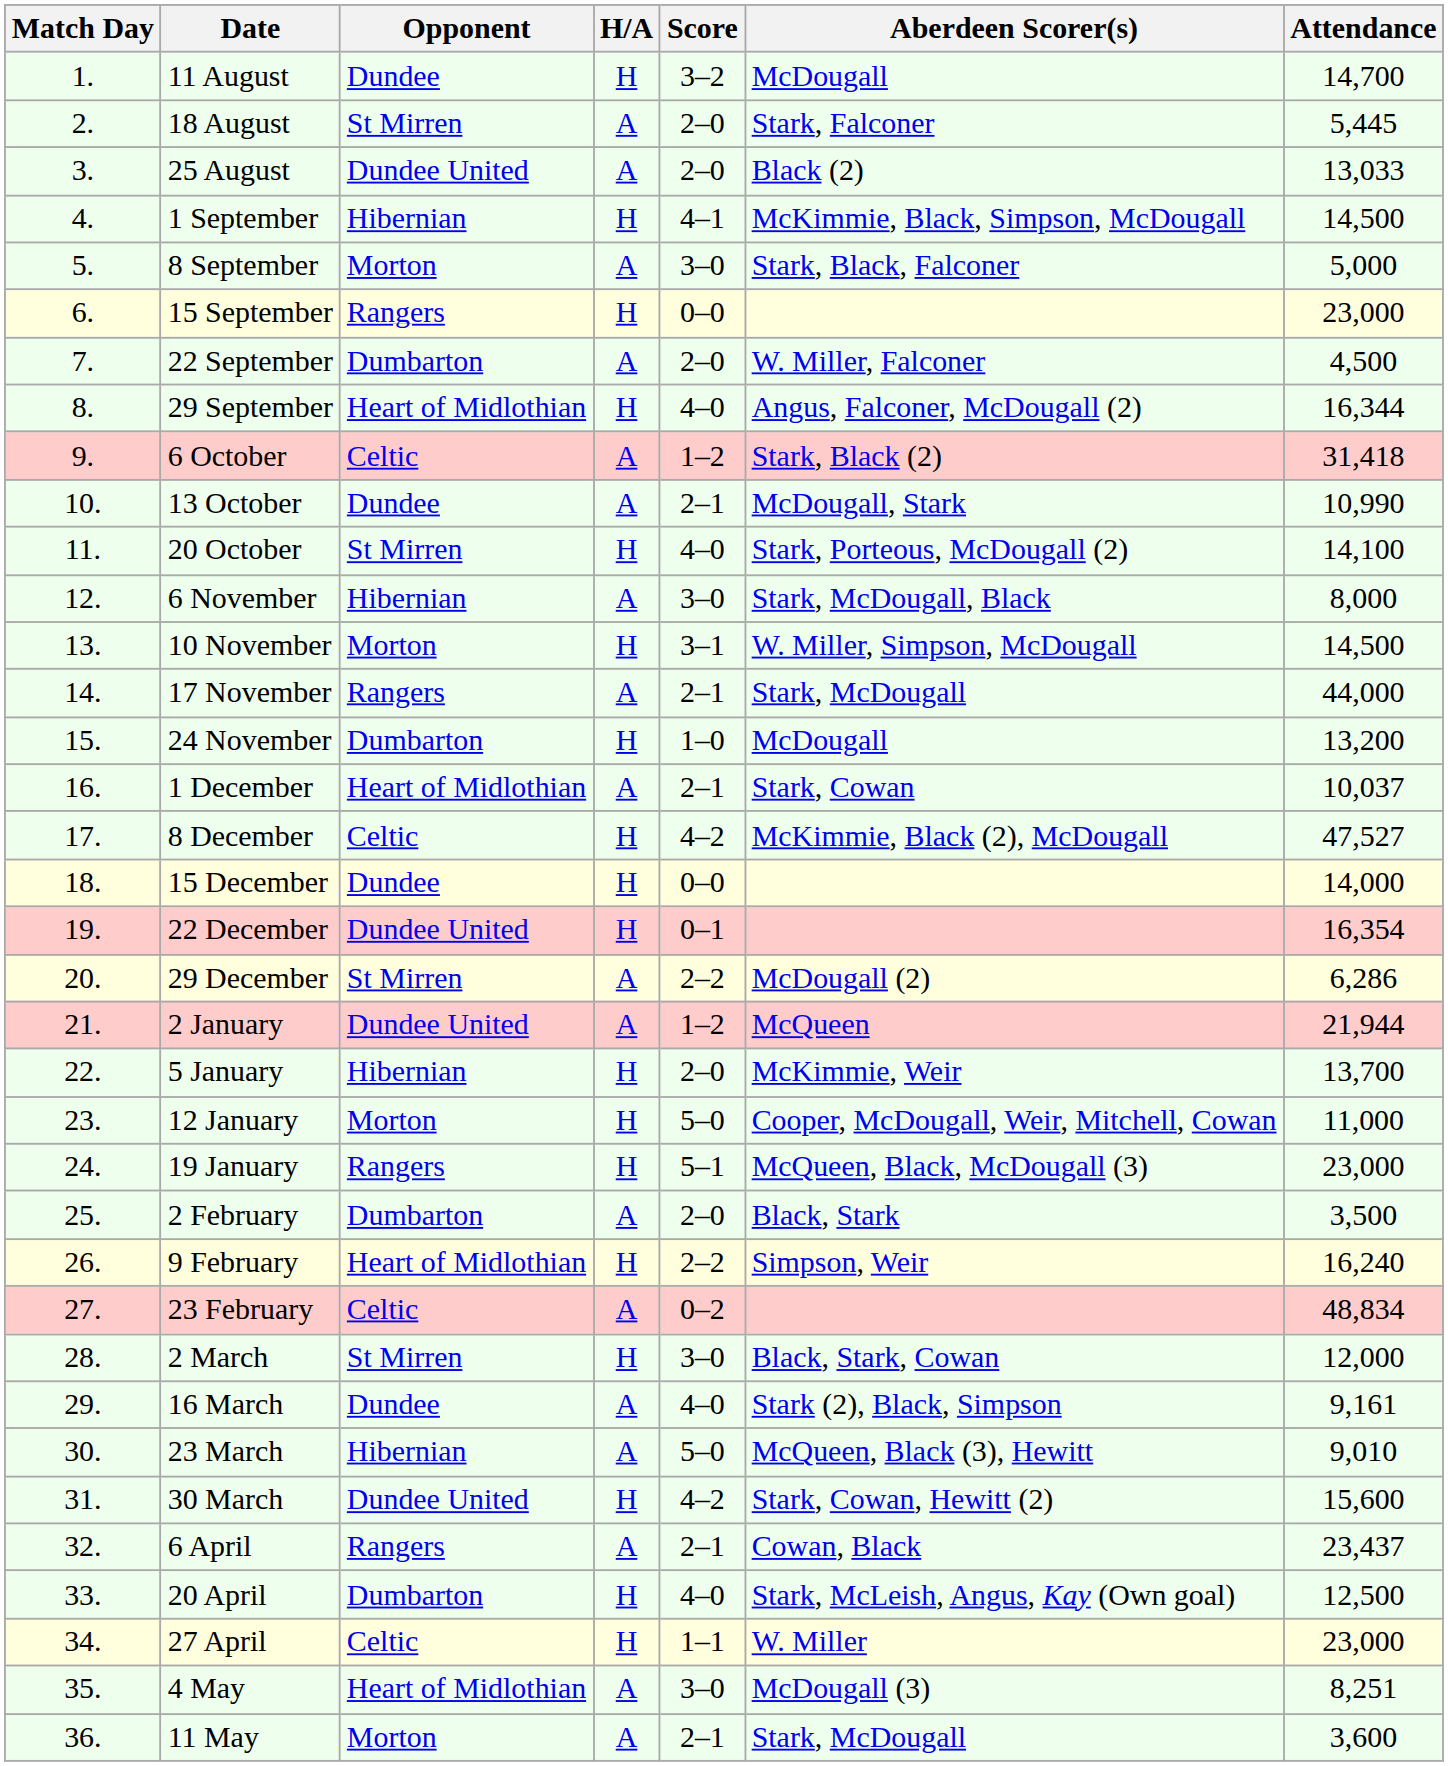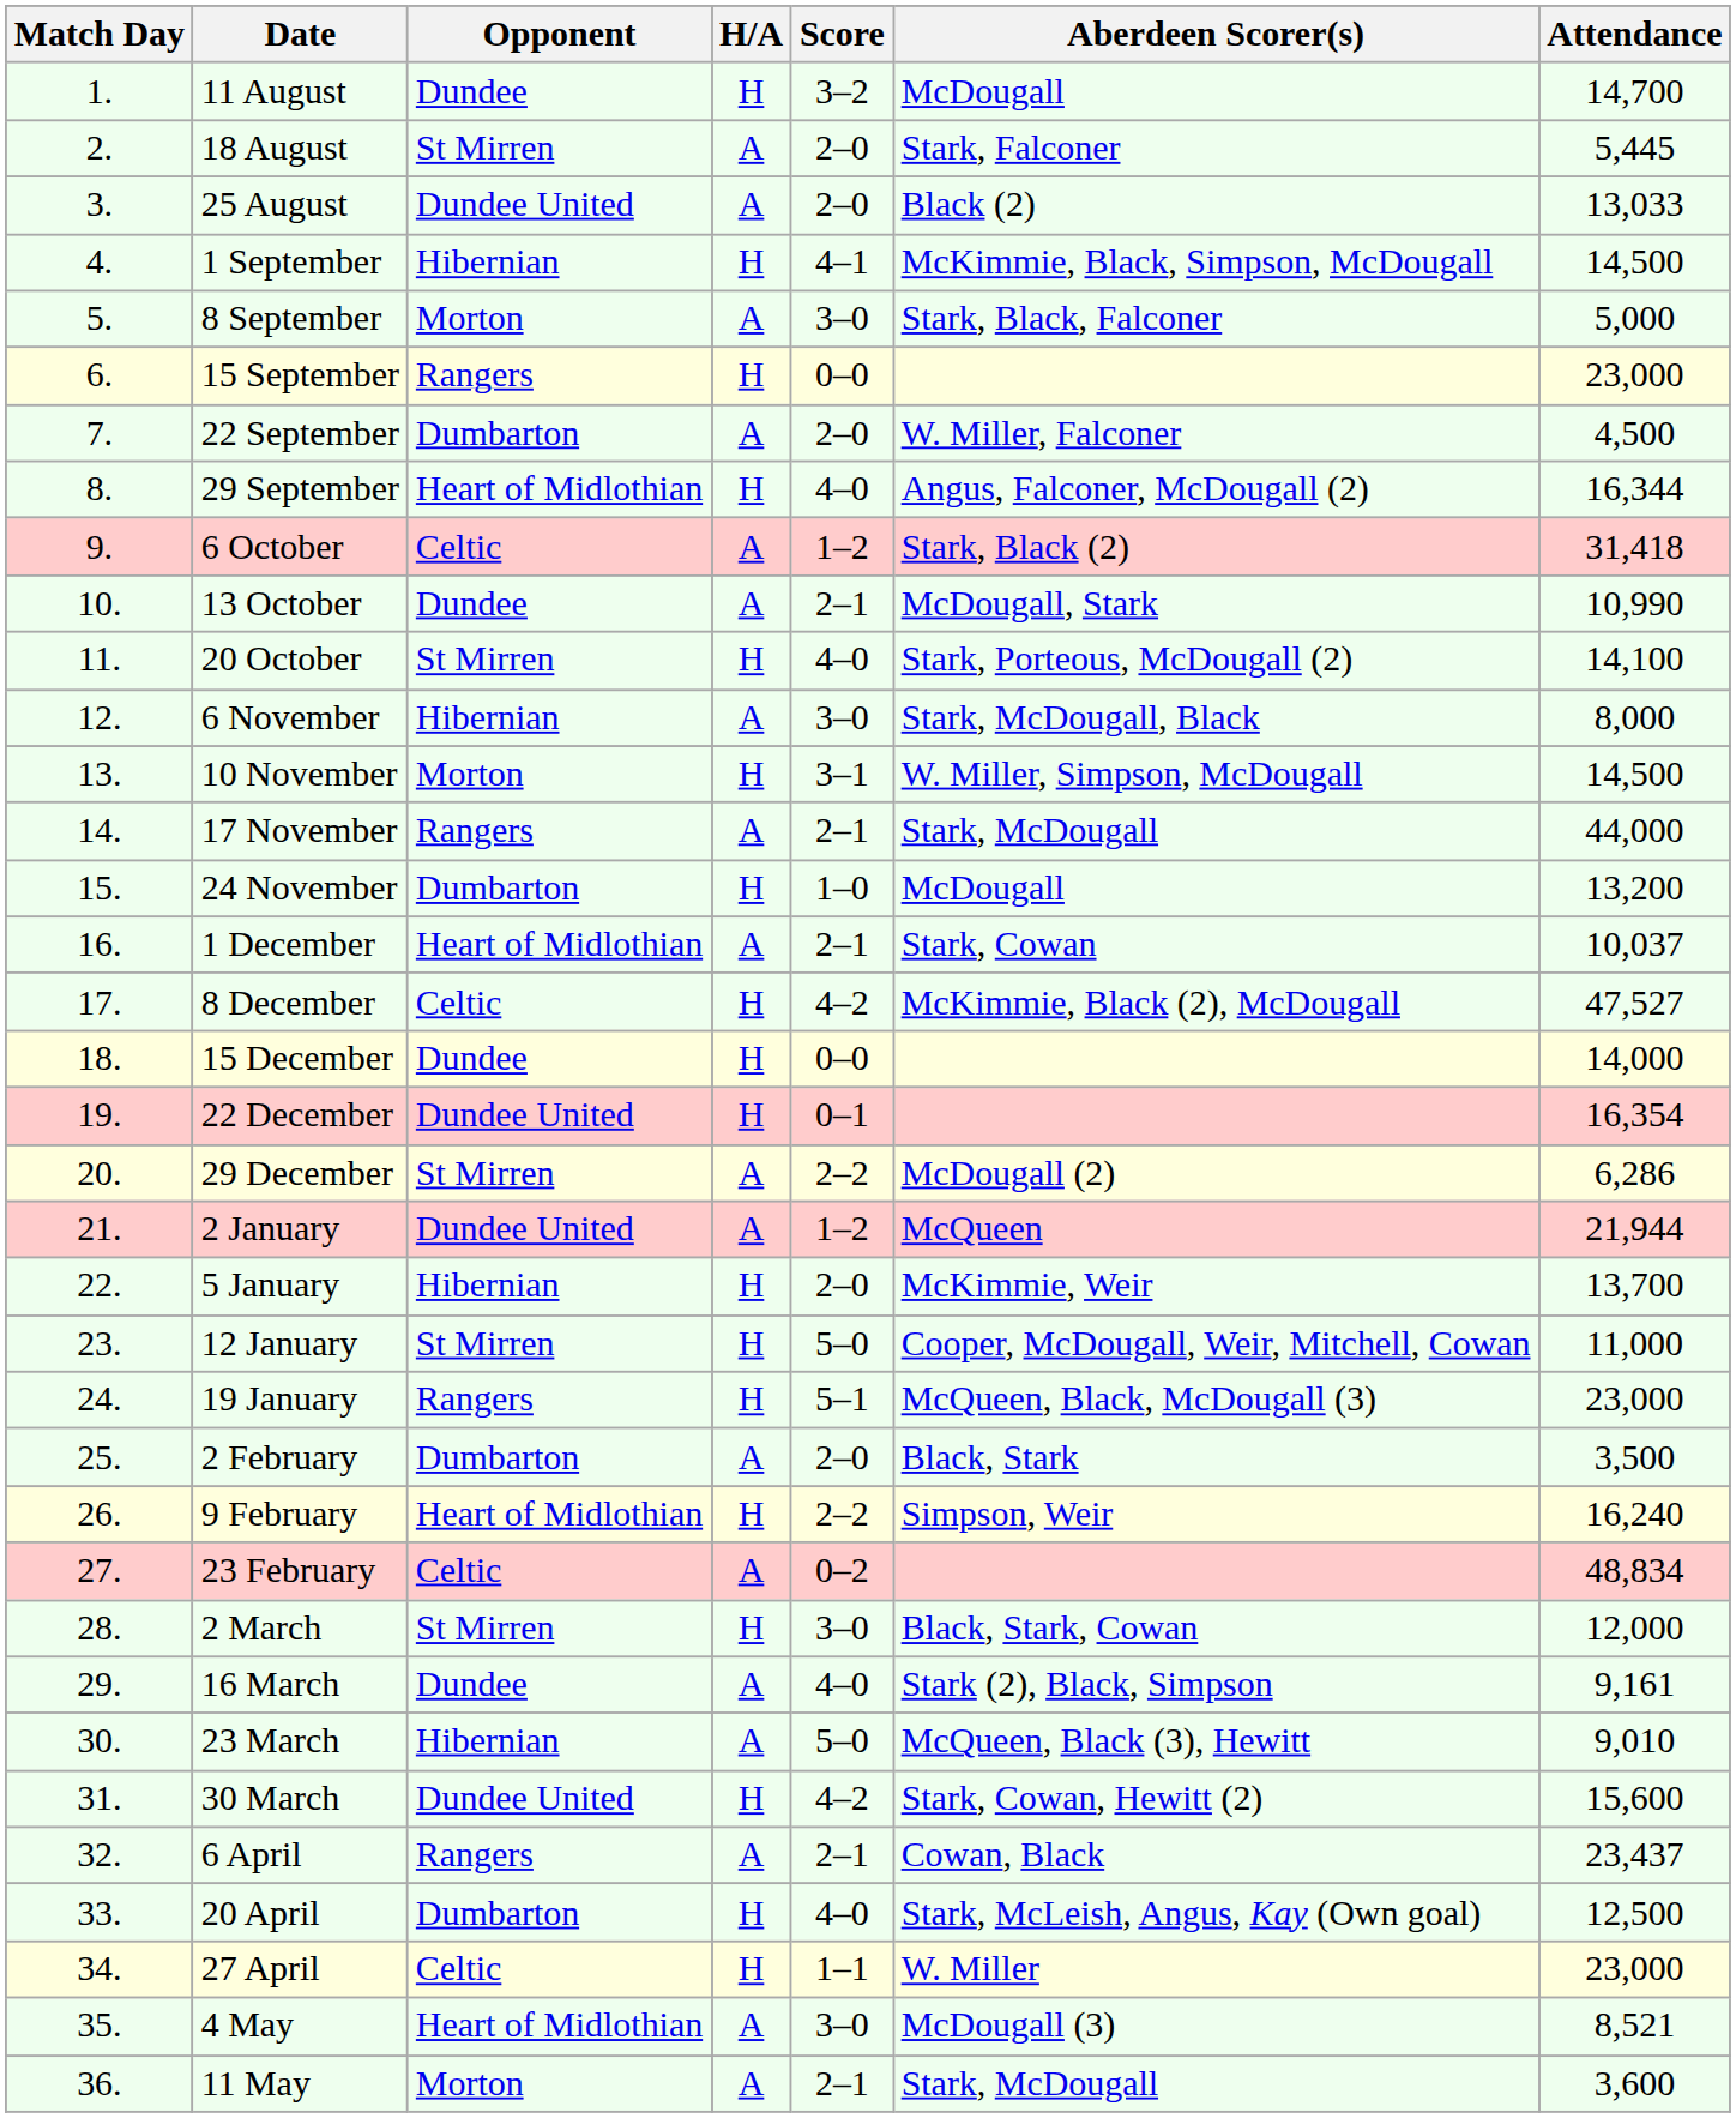 <table class="wikitable" style="text-align:center">
 <tr>
 <th>Match Day</th>
 <th>Date</th>
 <th>Opponent</th>
 <th>H/A</th>
 <th>Score</th>
 <th>Aberdeen Scorer(s)</th>
 <th>Attendance</th>
 </tr>
 <tr bgcolor=#EEFFEE>
 <td>1.</td>
 <td align=left>11 August</td>
 <td align=left><a href='#'>Dundee</a></td>
 <td><a href='#'>H</a></td>
 <td>3–2</td>
 <td align=left><a href='#'>McDougall</a></td>
 <td>14,700</td>
 </tr>
 <tr bgcolor=#EEFFEE>
 <td>2.</td>
 <td align=left>18 August</td>
 <td align=left><a href='#'>St Mirren</a></td>
 <td><a href='#'>A</a></td>
 <td>2–0</td>
 <td align=left><a href='#'>Stark</a>, <a href='#'>Falconer</a></td>
 <td>5,445</td>
 </tr>
 <tr bgcolor=#EEFFEE>
 <td>3.</td>
 <td align=left>25 August</td>
 <td align=left><a href='#'>Dundee United</a></td>
 <td><a href='#'>A</a></td>
 <td>2–0</td>
 <td align=left><a href='#'>Black</a> (2)</td>
 <td>13,033</td>
 </tr>
 <tr bgcolor=#EEFFEE>
 <td>4.</td>
 <td align=left>1 September</td>
 <td align=left><a href='#'>Hibernian</a></td>
 <td><a href='#'>H</a></td>
 <td>4–1</td>
 <td align=left><a href='#'>McKimmie</a>, <a href='#'>Black</a>, <a href='#'>Simpson</a>, <a href='#'>McDougall</a></td>
 <td>14,500</td>
 </tr>
 <tr bgcolor=#EEFFEE>
 <td>5.</td>
 <td align=left>8 September</td>
 <td align=left><a href='#'>Morton</a></td>
 <td><a href='#'>A</a></td>
 <td>3–0</td>
 <td align=left><a href='#'>Stark</a>, <a href='#'>Black</a>, <a href='#'>Falconer</a></td>
 <td>5,000</td>
 </tr>
 <tr bgcolor=#FFFFDD>
 <td>6.</td>
 <td align=left>15 September</td>
 <td align=left><a href='#'>Rangers</a></td>
 <td><a href='#'>H</a></td>
 <td>0–0</td>
 <td align=left></td>
 <td>23,000</td>
 </tr>
 <tr bgcolor=#EEFFEE>
 <td>7.</td>
 <td align=left>22 September</td>
 <td align=left><a href='#'>Dumbarton</a></td>
 <td><a href='#'>A</a></td>
 <td>2–0</td>
 <td align=left><a href='#'>W. Miller</a>, <a href='#'>Falconer</a></td>
 <td>4,500</td>
 </tr>
 <tr bgcolor=#EEFFEE>
 <td>8.</td>
 <td align=left>29 September</td>
 <td align=left><a href='#'>Heart of Midlothian</a></td>
 <td><a href='#'>H</a></td>
 <td>4–0</td>
 <td align=left><a href='#'>Angus</a>, <a href='#'>Falconer</a>, <a href='#'>McDougall</a> (2)</td>
 <td>16,344</td>
 </tr>
 <tr bgcolor=#FFCCCC>
 <td>9.</td>
 <td align=left>6 October</td>
 <td align=left><a href='#'>Celtic</a></td>
 <td><a href='#'>A</a></td>
 <td>1–2</td>
 <td align=left><a href='#'>Stark</a>, <a href='#'>Black</a> (2)</td>
 <td>31,418</td>
 </tr>
 <tr bgcolor=#EEFFEE>
 <td>10.</td>
 <td align=left>13 October</td>
 <td align=left><a href='#'>Dundee</a></td>
 <td><a href='#'>A</a></td>
 <td>2–1</td>
 <td align=left><a href='#'>McDougall</a>, <a href='#'>Stark</a></td>
 <td>10,990</td>
 </tr>
 <tr bgcolor=#EEFFEE>
 <td>11.</td>
 <td align=left>20 October</td>
 <td align=left><a href='#'>St Mirren</a></td>
 <td><a href='#'>H</a></td>
 <td>4–0</td>
 <td align=left><a href='#'>Stark</a>, <a href='#'>Porteous</a>, <a href='#'>McDougall</a> (2)</td>
 <td>14,100</td>
 </tr>
 <tr bgcolor=#EEFFEE>
 <td>12.</td>
 <td align=left>6 November</td>
 <td align=left><a href='#'>Hibernian</a></td>
 <td><a href='#'>A</a></td>
 <td>3–0</td>
 <td align=left><a href='#'>Stark</a>, <a href='#'>McDougall</a>, <a href='#'>Black</a></td>
 <td>8,000</td>
 </tr>
 <tr bgcolor=#EEFFEE>
 <td>13.</td>
 <td align=left>10 November</td>
 <td align=left><a href='#'>Morton</a></td>
 <td><a href='#'>H</a></td>
 <td>3–1</td>
 <td align=left><a href='#'>W. Miller</a>, <a href='#'>Simpson</a>, <a href='#'>McDougall</a></td>
 <td>14,500</td>
 </tr>
 <tr bgcolor=#EEFFEE>
 <td>14.</td>
 <td align=left>17 November</td>
 <td align=left><a href='#'>Rangers</a></td>
 <td><a href='#'>A</a></td>
 <td>2–1</td>
 <td align=left><a href='#'>Stark</a>, <a href='#'>McDougall</a></td>
 <td>44,000</td>
 </tr>
 <tr bgcolor=#EEFFEE>
 <td>15.</td>
 <td align=left>24 November</td>
 <td align=left><a href='#'>Dumbarton</a></td>
 <td><a href='#'>H</a></td>
 <td>1–0</td>
 <td align=left><a href='#'>McDougall</a></td>
 <td>13,200</td>
 </tr>
 <tr bgcolor=#EEFFEE>
 <td>16.</td>
 <td align=left>1 December</td>
 <td align=left><a href='#'>Heart of Midlothian</a></td>
 <td><a href='#'>A</a></td>
 <td>2–1</td>
 <td align=left><a href='#'>Stark</a>, <a href='#'>Cowan</a></td>
 <td>10,037</td>
 </tr>
 <tr bgcolor=#EEFFEE>
 <td>17.</td>
 <td align=left>8 December</td>
 <td align=left><a href='#'>Celtic</a></td>
 <td><a href='#'>H</a></td>
 <td>4–2</td>
 <td align=left><a href='#'>McKimmie</a>, <a href='#'>Black</a> (2), <a href='#'>McDougall</a></td>
 <td>47,527</td>
 </tr>
 <tr bgcolor=#FFFFDD>
 <td>18.</td>
 <td align=left>15 December</td>
 <td align=left><a href='#'>Dundee</a></td>
 <td><a href='#'>H</a></td>
 <td>0–0</td>
 <td align=left></td>
 <td>14,000</td>
 </tr>
 <tr bgcolor=#FFCCCC>
 <td>19.</td>
 <td align=left>22 December</td>
 <td align=left><a href='#'>Dundee United</a></td>
 <td><a href='#'>H</a></td>
 <td>0–1</td>
 <td align=left></td>
 <td>16,354</td>
 </tr>
 <tr bgcolor=#FFFFDD>
 <td>20.</td>
 <td align=left>29 December</td>
 <td align=left><a href='#'>St Mirren</a></td>
 <td><a href='#'>A</a></td>
 <td>2–2</td>
 <td align=left><a href='#'>McDougall</a> (2)</td>
 <td>6,286</td>
 </tr>
 <tr bgcolor=#FFCCCC>
 <td>21.</td>
 <td align=left>2 January</td>
 <td align=left><a href='#'>Dundee United</a></td>
 <td><a href='#'>A</a></td>
 <td>1–2</td>
 <td align=left><a href='#'>McQueen</a></td>
 <td>21,944</td>
 </tr>
 <tr bgcolor=#EEFFEE>
 <td>22.</td>
 <td align=left>5 January</td>
 <td align=left><a href='#'>Hibernian</a></td>
 <td><a href='#'>H</a></td>
 <td>2–0</td>
 <td align=left><a href='#'>McKimmie</a>, <a href='#'>Weir</a></td>
 <td>13,700</td>
 </tr>
 <tr bgcolor=#EEFFEE>
 <td>23.</td>
 <td align=left>12 January</td>
-<td align=left><a href='#'>Morton</a></td>
+<td align=left><a href='#'>St Mirren</a></td>
 <td><a href='#'>H</a></td>
 <td>5–0</td>
 <td align=left><a href='#'>Cooper</a>, <a href='#'>McDougall</a>, <a href='#'>Weir</a>, <a href='#'>Mitchell</a>, <a href='#'>Cowan</a></td>
 <td>11,000</td>
 </tr>
 <tr bgcolor=#EEFFEE>
 <td>24.</td>
 <td align=left>19 January</td>
 <td align=left><a href='#'>Rangers</a></td>
 <td><a href='#'>H</a></td>
 <td>5–1</td>
 <td align=left><a href='#'>McQueen</a>, <a href='#'>Black</a>, <a href='#'>McDougall</a> (3)</td>
 <td>23,000</td>
 </tr>
 <tr bgcolor=#EEFFEE>
 <td>25.</td>
 <td align=left>2 February</td>
 <td align=left><a href='#'>Dumbarton</a></td>
 <td><a href='#'>A</a></td>
 <td>2–0</td>
 <td align=left><a href='#'>Black</a>, <a href='#'>Stark</a></td>
 <td>3,500</td>
 </tr>
 <tr bgcolor=#FFFFDD>
 <td>26.</td>
 <td align=left>9 February</td>
 <td align=left><a href='#'>Heart of Midlothian</a></td>
 <td><a href='#'>H</a></td>
 <td>2–2</td>
 <td align=left><a href='#'>Simpson</a>, <a href='#'>Weir</a></td>
 <td>16,240</td>
 </tr>
 <tr bgcolor=#FFCCCC>
 <td>27.</td>
 <td align=left>23 February</td>
 <td align=left><a href='#'>Celtic</a></td>
 <td><a href='#'>A</a></td>
 <td>0–2</td>
 <td align=left></td>
 <td>48,834</td>
 </tr>
 <tr bgcolor=#EEFFEE>
 <td>28.</td>
 <td align=left>2 March</td>
 <td align=left><a href='#'>St Mirren</a></td>
 <td><a href='#'>H</a></td>
 <td>3–0</td>
 <td align=left><a href='#'>Black</a>, <a href='#'>Stark</a>, <a href='#'>Cowan</a></td>
 <td>12,000</td>
 </tr>
 <tr bgcolor=#EEFFEE>
 <td>29.</td>
 <td align=left>16 March</td>
 <td align=left><a href='#'>Dundee</a></td>
 <td><a href='#'>A</a></td>
 <td>4–0</td>
 <td align=left><a href='#'>Stark</a> (2), <a href='#'>Black</a>, <a href='#'>Simpson</a></td>
 <td>9,161</td>
 </tr>
 <tr bgcolor=#EEFFEE>
 <td>30.</td>
 <td align=left>23 March</td>
 <td align=left><a href='#'>Hibernian</a></td>
 <td><a href='#'>A</a></td>
 <td>5–0</td>
 <td align=left><a href='#'>McQueen</a>, <a href='#'>Black</a> (3), <a href='#'>Hewitt</a></td>
 <td>9,010</td>
 </tr>
 <tr bgcolor=#EEFFEE>
 <td>31.</td>
 <td align=left>30 March</td>
 <td align=left><a href='#'>Dundee United</a></td>
 <td><a href='#'>H</a></td>
 <td>4–2</td>
 <td align=left><a href='#'>Stark</a>, <a href='#'>Cowan</a>, <a href='#'>Hewitt</a> (2)</td>
 <td>15,600</td>
 </tr>
 <tr bgcolor=#EEFFEE>
 <td>32.</td>
 <td align=left>6 April</td>
 <td align=left><a href='#'>Rangers</a></td>
 <td><a href='#'>A</a></td>
 <td>2–1</td>
 <td align=left><a href='#'>Cowan</a>, <a href='#'>Black</a></td>
 <td>23,437</td>
 </tr>
 <tr bgcolor=#EEFFEE>
 <td>33.</td>
 <td align=left>20 April</td>
 <td align=left><a href='#'>Dumbarton</a></td>
 <td><a href='#'>H</a></td>
 <td>4–0</td>
 <td align=left><a href='#'>Stark</a>, <a href='#'>McLeish</a>, <a href='#'>Angus</a>, <em><a href='#'>Kay</a></em> (Own goal)</td>
 <td>12,500</td>
 </tr>
 <tr bgcolor=#FFFFDD>
 <td>34.</td>
 <td align=left>27 April</td>
 <td align=left><a href='#'>Celtic</a></td>
 <td><a href='#'>H</a></td>
 <td>1–1</td>
 <td align=left><a href='#'>W. Miller</a></td>
 <td>23,000</td>
 </tr>
 <tr bgcolor=#EEFFEE>
 <td>35.</td>
 <td align=left>4 May</td>
 <td align=left><a href='#'>Heart of Midlothian</a></td>
 <td><a href='#'>A</a></td>
 <td>3–0</td>
 <td align=left><a href='#'>McDougall</a> (3)</td>
-<td>8,251</td>
+<td>8,521</td>
 </tr>
 <tr bgcolor=#EEFFEE>
 <td>36.</td>
 <td align=left>11 May</td>
 <td align=left><a href='#'>Morton</a></td>
 <td><a href='#'>A</a></td>
 <td>2–1</td>
 <td align=left><a href='#'>Stark</a>, <a href='#'>McDougall</a></td>
 <td>3,600</td>
 </tr>
 </table>
